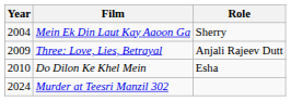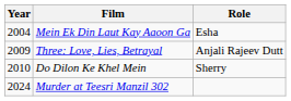 <table class="wikitable sortable">
 <tr>
 <th>Year</th>
 <th>Film</th>
 <th>Role</th>
 </tr>
 <tr>
 <td>2004</td>
 <td><em><a href='#'>Mein Ek Din Laut Kay Aaoon Ga</a></em></td>
-<td>Sherry</td>
+<td>Esha</td>
 </tr>
 <tr>
 <td>2009</td>
 <td><em><a href='#'>Three: Love, Lies, Betrayal</a></em></td>
 <td>Anjali Rajeev Dutt</td>
 </tr>
 <tr>
 <td>2010</td>
 <td><em>Do Dilon Ke Khel Mein</em></td>
-<td>Esha</td>
+<td>Sherry</td>
 </tr>
 <tr>
 <td>2024</td>
 <td><em><a href='#'>Murder at Teesri Manzil 302</a></em></td>
 <td></td>
 </tr>
 </table>
